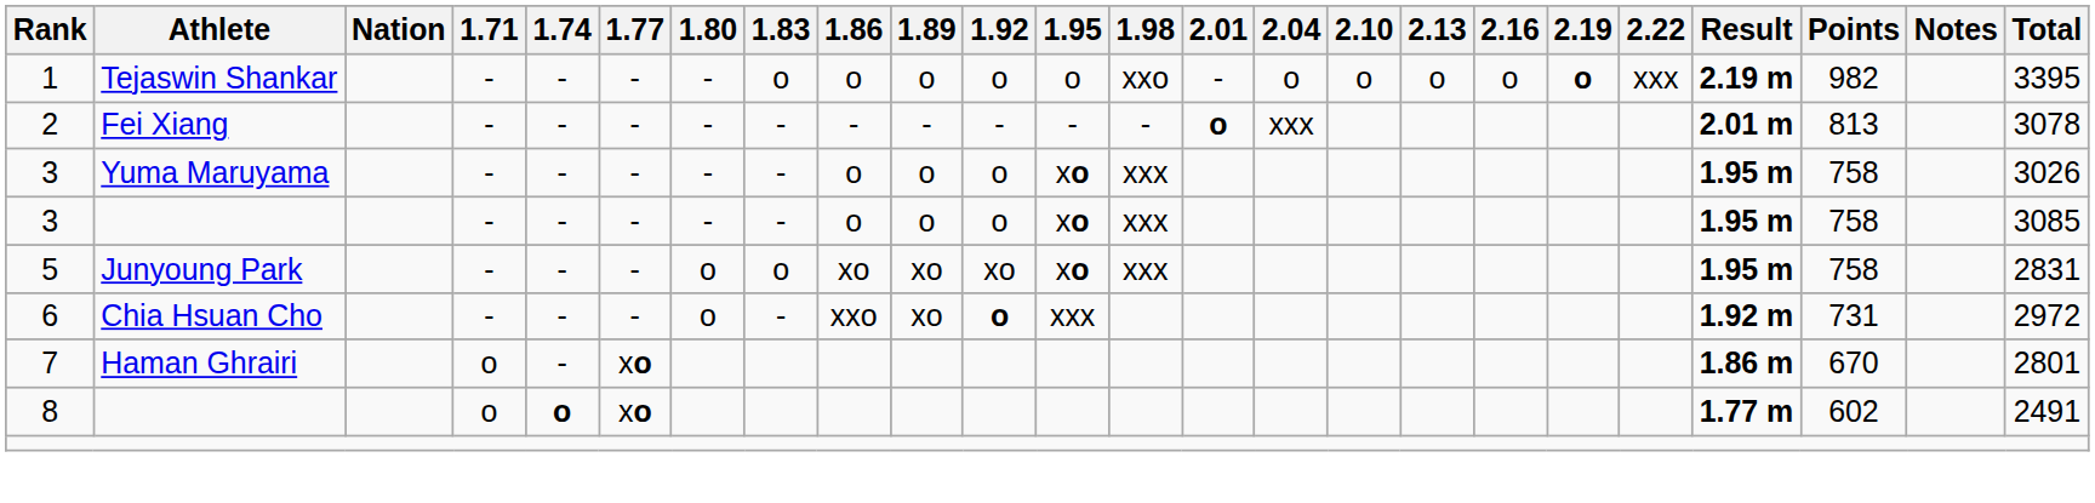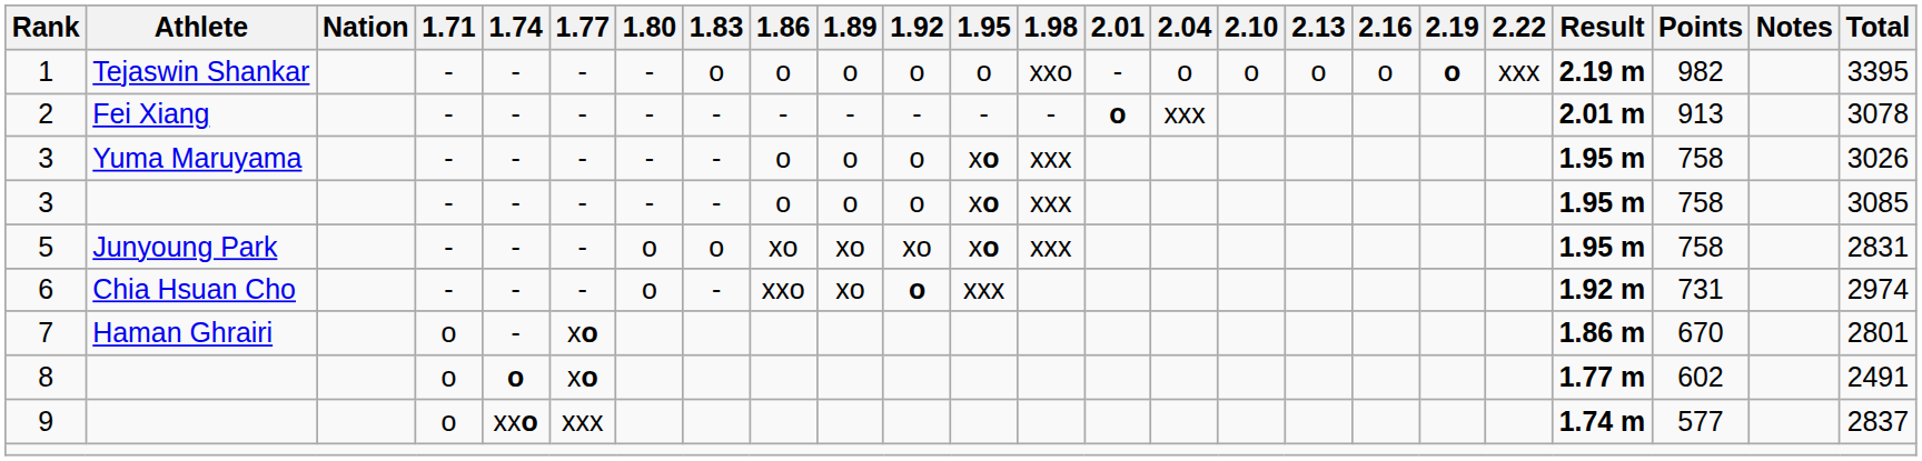 <table class="wikitable sortable" style="text-align:center; font-size:90%">
 <tr>
 <th scope="col" style="width: 10px;">Rank</th>
 <th scope="col">Athlete</th>
 <th scope="col">Nation</th>
 <th scope="col">1.71</th>
 <th scope="col">1.74</th>
 <th scope="col">1.77</th>
 <th scope="col">1.80</th>
 <th scope="col">1.83</th>
 <th scope="col">1.86</th>
 <th scope="col">1.89</th>
 <th scope="col">1.92</th>
 <th scope="col">1.95</th>
 <th scope="col">1.98</th>
 <th scope="col">2.01</th>
 <th scope="col">2.04</th>
 <th scope="col">2.10</th>
 <th scope="col">2.13</th>
 <th scope="col">2.16</th>
 <th scope="col">2.19</th>
 <th scope="col">2.22</th>
 <th scope="col">Result</th>
 <th scope="col">Points</th>
 <th scope="col">Notes</th>
 <th scope="col">Total</th>
 </tr>
 <tr>
 <td>1</td>
 <td align="left"><a href='#'>Tejaswin Shankar</a></td>
 <td align="left"></td>
 <td>-</td>
 <td>-</td>
 <td>-</td>
 <td>-</td>
 <td>o</td>
 <td>o</td>
 <td>o</td>
 <td>o</td>
 <td>o</td>
 <td>xxo</td>
 <td>-</td>
 <td>o</td>
 <td>o</td>
 <td>o</td>
 <td>o</td>
 <td><strong>o</strong></td>
 <td>xxx</td>
 <td><strong>2.19 m</strong></td>
 <td>982</td>
 <td></td>
 <td>3395</td>
 </tr>
 <tr>
 <td>2</td>
 <td align="left"><a href='#'>Fei Xiang</a></td>
 <td align="left"></td>
 <td>-</td>
 <td>-</td>
 <td>-</td>
 <td>-</td>
 <td>-</td>
 <td>-</td>
 <td>-</td>
 <td>-</td>
 <td>-</td>
 <td>-</td>
 <td><strong>o</strong></td>
 <td>xxx</td>
 <td></td>
 <td></td>
 <td></td>
 <td></td>
 <td></td>
 <td><strong>2.01 m</strong></td>
-<td>813</td>
+<td>913</td>
 <td></td>
 <td>3078</td>
 </tr>
 <tr>
 <td>3</td>
 <td align="left"><a href='#'>Yuma Maruyama</a></td>
 <td align="left"></td>
 <td>-</td>
 <td>-</td>
 <td>-</td>
 <td>-</td>
 <td>-</td>
 <td>o</td>
 <td>o</td>
 <td>o</td>
 <td>x<strong>o</strong></td>
 <td>xxx</td>
 <td></td>
 <td></td>
 <td></td>
 <td></td>
 <td></td>
 <td></td>
 <td></td>
 <td><strong>1.95 m</strong></td>
 <td>758</td>
 <td></td>
 <td>3026</td>
 </tr>
 <tr>
 <td>3</td>
 <td align="left"></td>
 <td align="left"></td>
 <td>-</td>
 <td>-</td>
 <td>-</td>
 <td>-</td>
 <td>-</td>
 <td>o</td>
 <td>o</td>
 <td>o</td>
 <td>x<strong>o</strong></td>
 <td>xxx</td>
 <td></td>
 <td></td>
 <td></td>
 <td></td>
 <td></td>
 <td></td>
 <td></td>
 <td><strong>1.95 m</strong></td>
 <td>758</td>
 <td></td>
 <td>3085</td>
 </tr>
 <tr>
 <td>5</td>
 <td align="left"><a href='#'>Junyoung Park</a></td>
 <td align="left"></td>
 <td>-</td>
 <td>-</td>
 <td>-</td>
 <td>o</td>
 <td>o</td>
 <td>xo</td>
 <td>xo</td>
 <td>xo</td>
 <td>x<strong>o</strong></td>
 <td>xxx</td>
 <td></td>
 <td></td>
 <td></td>
 <td></td>
 <td></td>
 <td></td>
 <td></td>
 <td><strong>1.95 m</strong></td>
 <td>758</td>
 <td></td>
 <td>2831</td>
 </tr>
 <tr>
 <td>6</td>
 <td align="left"><a href='#'>Chia Hsuan Cho</a></td>
 <td align="left"></td>
 <td>-</td>
 <td>-</td>
 <td>-</td>
 <td>o</td>
 <td>-</td>
 <td>xxo</td>
 <td>xo</td>
 <td><strong>o</strong></td>
 <td>xxx</td>
 <td></td>
 <td></td>
 <td></td>
 <td></td>
 <td></td>
 <td></td>
 <td></td>
 <td></td>
 <td><strong>1.92 m</strong></td>
 <td>731</td>
 <td></td>
-<td>2972</td>
+<td>2974</td>
 </tr>
 <tr>
 <td>7</td>
 <td align="left"><a href='#'>Haman Ghrairi</a></td>
 <td align="left"></td>
 <td>o</td>
 <td>-</td>
 <td>x<strong>o</strong></td>
 <td></td>
 <td></td>
 <td></td>
 <td></td>
 <td></td>
 <td></td>
 <td></td>
 <td></td>
 <td></td>
 <td></td>
 <td></td>
 <td></td>
 <td></td>
 <td></td>
 <td><strong>1.86 m</strong></td>
 <td>670</td>
 <td></td>
 <td>2801</td>
 </tr>
 <tr>
 <td>8</td>
 <td align="left"></td>
 <td align="left"></td>
 <td>o</td>
 <td><strong>o</strong></td>
 <td>x<strong>o</strong></td>
 <td></td>
 <td></td>
 <td></td>
 <td></td>
 <td></td>
 <td></td>
 <td></td>
 <td></td>
 <td></td>
 <td></td>
 <td></td>
 <td></td>
 <td></td>
 <td></td>
 <td><strong>1.77 m</strong></td>
 <td>602</td>
 <td></td>
 <td>2491</td>
 </tr>
+<tr>
+<td>9</td>
+<td align="left"></td>
+<td align="left"></td>
+<td>o</td>
+<td>xx<strong>o</strong></td>
+<td>xxx</td>
+<td></td>
+<td></td>
+<td></td>
+<td></td>
+<td></td>
+<td></td>
+<td></td>
+<td></td>
+<td></td>
+<td></td>
+<td></td>
+<td></td>
+<td></td>
+<td></td>
+<td><strong>1.74 m</strong></td>
+<td>577</td>
+<td></td>
+<td>2837</td>
+</tr>
 <tr class="sortbottom">
 <td colspan="24"></td>
 </tr>
 </table>
